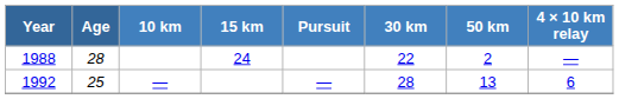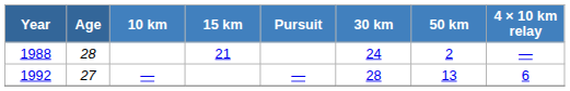 <table class="wikitable" style="font-size:95%; text-align:center; border:grey solid 1px; border-collapse:collapse; background:#ffffff;">
 <tr>
 <th style="background-color:#369; color:white; width:60px;"> Year </th>
 <th style="background-color:#369; color:white; width:40px;"> Age </th>
 <th style="background-color:#4180be; color:white; width:75px;"> 10 km </th>
 <th style="background-color:#4180be; color:white; width:75px;"> 15 km </th>
 <th style="background-color:#4180be; color:white; width:75px;"> Pursuit </th>
 <th style="background-color:#4180be; color:white; width:75px;"> 30 km </th>
 <th style="background-color:#4180be; color:white; width:75px;"> 50 km </th>
 <th style="background-color:#4180be; color:white; width:75px;"> 4 × 10 km <br> relay </th>
 </tr>
 <tr>
 <td><a href='#'>1988</a></td>
 <td><em>28</em></td>
 <td></td>
+<td><a href='#'>21</a></td>
+<td></td>
 <td><a href='#'>24</a></td>
-<td></td>
-<td><a href='#'>22</a></td>
 <td><a href='#'>2</a></td>
 <td><a href='#'>—</a></td>
 </tr>
 <tr>
 <td><a href='#'>1992</a></td>
-<td><em>25</em></td>
+<td><em>27</em></td>
 <td><a href='#'>—</a></td>
 <td></td>
 <td><a href='#'>—</a></td>
 <td><a href='#'>28</a></td>
 <td><a href='#'>13</a></td>
 <td><a href='#'>6</a></td>
 </tr>
 <tr>
 </tr>
 </table>
